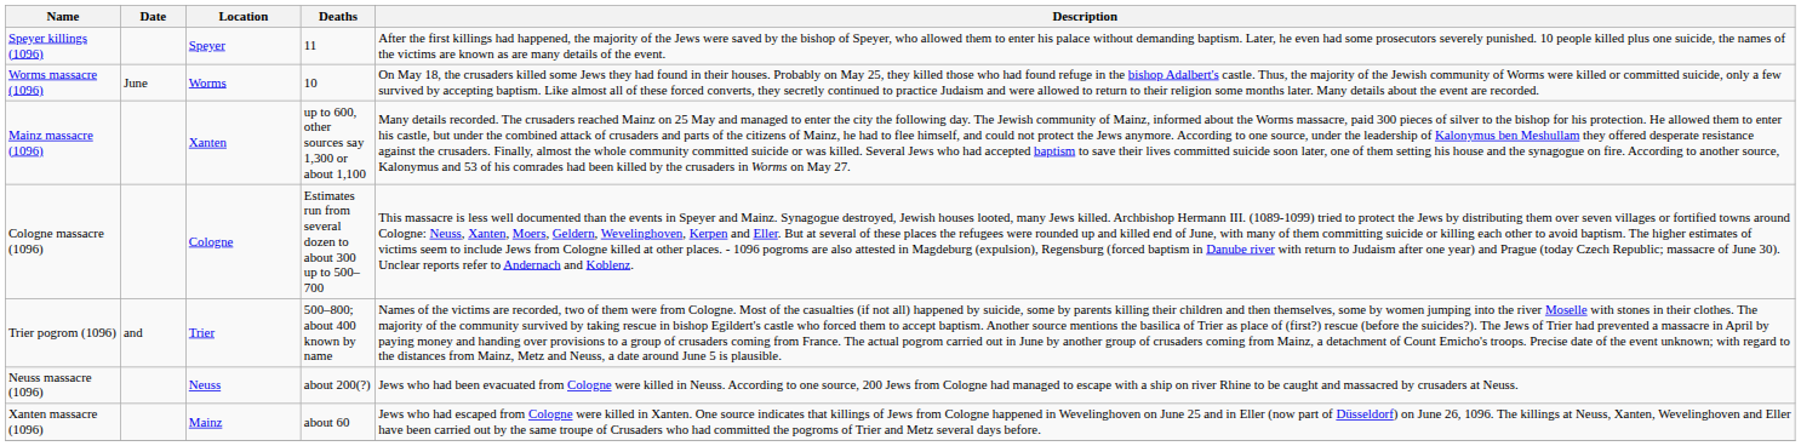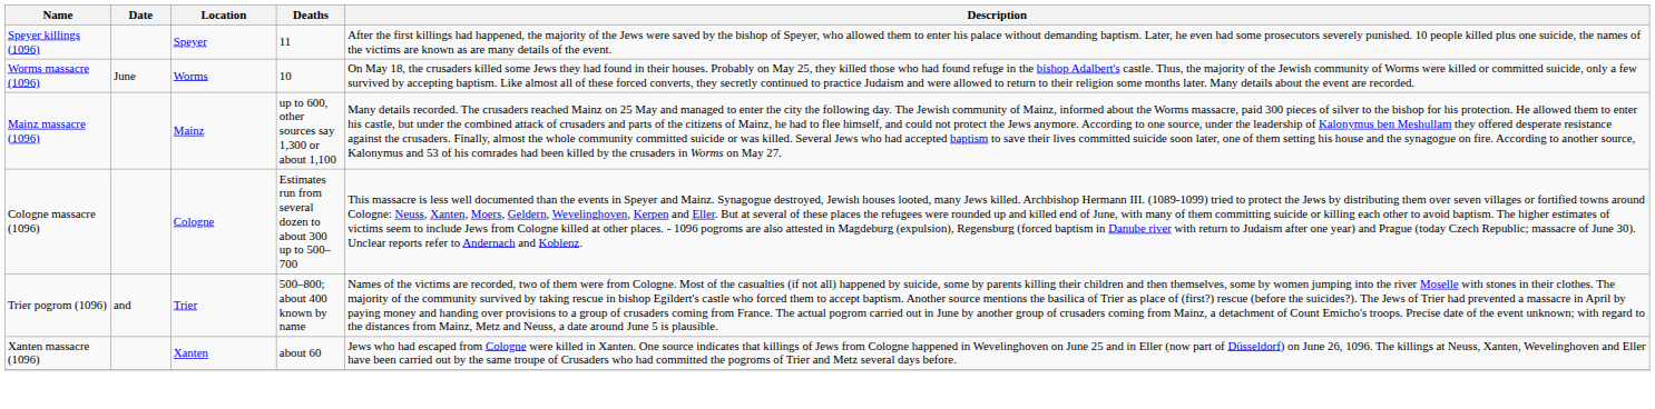 <table class="sortable wikitable" style="font-size:90%;">
 <tr>
 <th style="width:120px;">Name</th>
 <th style="width:65px;">Date</th>
 <th style="width:120px;">Location</th>
 <th style="width:75px;">Deaths</th>
 <th class="unsortable">Description</th>
 </tr>
 <tr>
 <td><a href='#'>Speyer killings (1096)</a></td>
 <td></td>
 <td><a href='#'>Speyer</a></td>
 <td>11</td>
 <td>After the first killings had happened, the majority of the Jews were saved by the bishop of Speyer, who allowed them to enter his palace without demanding baptism. Later, he even had some prosecutors severely punished. 10 people killed plus one suicide, the names of the victims are known as are many details of the event.</td>
 </tr>
 <tr>
 <td><a href='#'>Worms massacre (1096)</a></td>
 <td>June </td>
 <td><a href='#'>Worms</a></td>
 <td>10</td>
 <td>On May 18, the crusaders killed some Jews they had found in their houses. Probably on May 25, they killed those who had found refuge in the <a href='#'>bishop Adalbert's</a> castle. Thus, the majority of the Jewish community of Worms were killed or committed suicide, only a few survived by accepting baptism. Like almost all of these forced converts, they secretly continued to practice Judaism and were allowed to return to their religion some months later. Many details about the event are recorded.</td>
 </tr>
 <tr>
 <td><a href='#'>Mainz massacre (1096)</a></td>
 <td></td>
-<td><a href='#'>Xanten</a></td>
+<td><a href='#'>Mainz</a></td>
 <td>up to 600, other sources say 1,300 or about 1,100</td>
 <td>Many details recorded. The crusaders reached Mainz on 25 May and managed to enter the city the following day. The Jewish community of Mainz, informed about the Worms massacre, paid 300 pieces of silver to the bishop for his protection. He allowed them to enter his castle, but under the combined attack of crusaders and parts of the citizens of Mainz, he had to flee himself, and could not protect the Jews anymore. According to one source, under the leadership of <a href='#'>Kalonymus ben Meshullam</a> they offered desperate resistance against the crusaders. Finally, almost the whole community committed suicide or was killed. Several Jews who had accepted <a href='#'>baptism</a> to save their lives committed suicide soon later, one of them setting his house and the synagogue on fire. According to another source, Kalonymus and 53 of his comrades had been killed by the crusaders in <em>Worms</em> on May 27.</td>
 </tr>
 <tr>
 <td>Cologne massacre (1096)</td>
 <td></td>
 <td><a href='#'>Cologne</a></td>
 <td>Estimates run from several dozen to about 300 up to 500–700</td>
 <td>This massacre is less well documented than the events in Speyer and Mainz. Synagogue destroyed, Jewish houses looted, many Jews killed. Archbishop Hermann III. (1089-1099) tried to protect the Jews by distributing them over seven villages or fortified towns around Cologne: <a href='#'>Neuss</a>, <a href='#'>Xanten</a>, <a href='#'>Moers</a>, <a href='#'>Geldern</a>, <a href='#'>Wevelinghoven</a>, <a href='#'>Kerpen</a> and <a href='#'>Eller</a>. But at several of these places the refugees were rounded up and killed end of June, with many of them committing suicide or killing each other to avoid baptism. The higher estimates of victims seem to include Jews from Cologne killed at other places. - 1096 pogroms are also attested in Magdeburg (expulsion), Regensburg (forced baptism in <a href='#'>Danube river</a> with return to Judaism after one year) and Prague (today Czech Republic; massacre of June 30). Unclear reports refer to <a href='#'>Andernach</a> and <a href='#'>Koblenz</a>.</td>
 </tr>
 <tr>
 <td>Trier pogrom (1096)</td>
 <td> and </td>
 <td><a href='#'>Trier</a></td>
 <td>500–800; about 400 known by name</td>
 <td>Names of the victims are recorded, two of them were from Cologne. Most of the casualties (if not all) happened by suicide, some by parents killing their children and then themselves, some by women jumping into the river <a href='#'>Moselle</a> with stones in their clothes. The majority of the community survived by taking rescue in bishop Egildert's castle who forced them to accept baptism. Another source mentions the basilica of Trier as place of (first?) rescue (before the suicides?). The Jews of Trier had prevented a massacre in April by paying money and handing over provisions to a group of crusaders coming from France. The actual pogrom carried out in June by another group of crusaders coming from Mainz, a detachment of Count Emicho's troops. Precise date of the event unknown; with regard to the distances from Mainz, Metz and Neuss, a date around June 5 is plausible.</td>
 </tr>
 <tr>
-<td>Neuss massacre (1096)</td>
-<td></td>
-<td><a href='#'>Neuss</a></td>
-<td>about 200(?)</td>
-<td>Jews who had been evacuated from <a href='#'>Cologne</a> were killed in Neuss. According to one source, 200 Jews from Cologne had managed to escape with a ship on river Rhine to be caught and massacred by crusaders at Neuss.</td>
-</tr>
-<tr>
 <td>Xanten massacre (1096)</td>
 <td></td>
-<td><a href='#'>Mainz</a></td>
+<td><a href='#'>Xanten</a></td>
 <td>about 60</td>
 <td>Jews who had escaped from <a href='#'>Cologne</a> were killed in Xanten. One source indicates that killings of Jews from Cologne happened in Wevelinghoven on June 25 and in Eller (now part of <a href='#'>Düsseldorf</a>) on June 26, 1096. The killings at Neuss, Xanten, Wevelinghoven and Eller  have been carried out by the same troupe of Crusaders who had committed the pogroms of Trier and Metz several days before.</td>
 </tr>
 <tr>
 </tr>
 </table>
